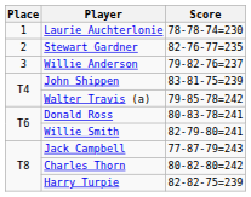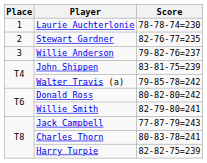 <table class=wikitable>
 <tr>
 <th>Place</th>
 <th>Player</th>
 <th>Score</th>
 </tr>
 <tr>
 <td align=center>1</td>
 <td> <a href='#'>Laurie Auchterlonie</a></td>
 <td>78-78-74=230</td>
 </tr>
 <tr>
 <td align=center>2</td>
 <td> <a href='#'>Stewart Gardner</a></td>
 <td>82-76-77=235</td>
 </tr>
 <tr>
 <td align=center>3</td>
 <td> <a href='#'>Willie Anderson</a></td>
 <td>79-82-76=237</td>
 </tr>
 <tr>
 <td align=center rowspan=2>T4</td>
 <td> <a href='#'>John Shippen</a></td>
 <td>83-81-75=239</td>
 </tr>
 <tr>
 <td> <a href='#'>Walter Travis</a> (a)</td>
 <td>79-85-78=242</td>
 </tr>
 <tr>
 <td align=center rowspan=2>T6</td>
 <td> <a href='#'>Donald Ross</a></td>
-<td>80-83-78=241</td>
+<td>80-82-80=242</td>
 </tr>
 <tr>
 <td> <a href='#'>Willie Smith</a></td>
 <td>82-79-80=241</td>
 </tr>
 <tr>
 <td align=center rowspan=3>T8</td>
 <td> <a href='#'>Jack Campbell</a></td>
 <td>77-87-79=243</td>
 </tr>
 <tr>
 <td> <a href='#'>Charles Thorn</a></td>
-<td>80-82-80=242</td>
+<td>80-83-78=241</td>
 </tr>
 <tr>
 <td> <a href='#'>Harry Turpie</a></td>
 <td>82-82-75=239</td>
 </tr>
 </table>
